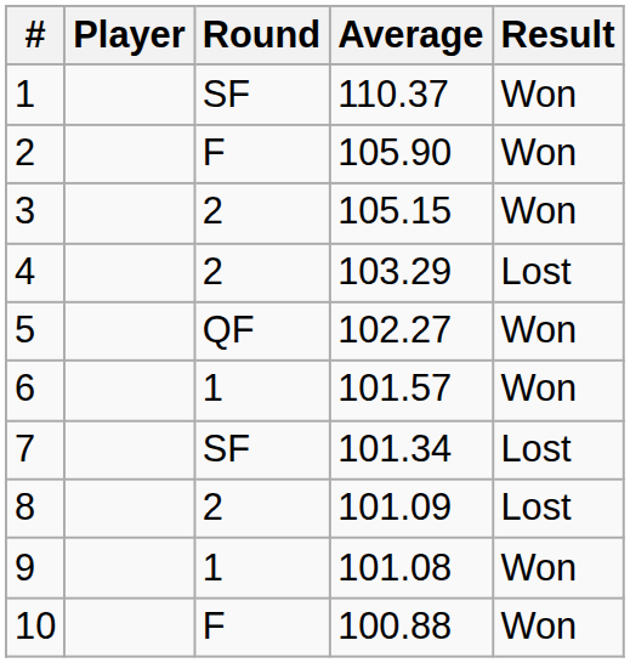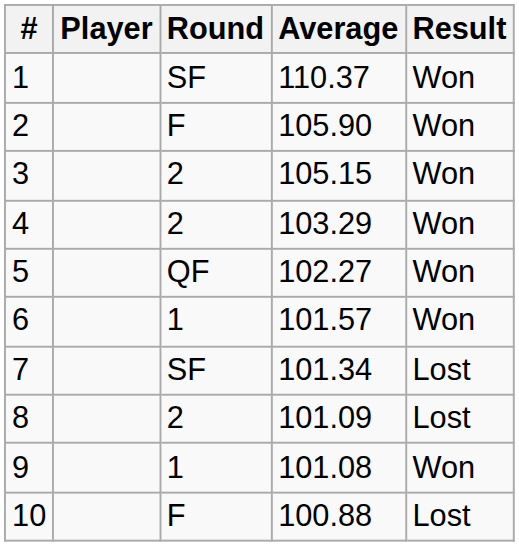 <table class ="wikitable sortable">
 <tr>
 <th>#</th>
 <th>Player</th>
 <th>Round</th>
 <th>Average</th>
 <th>Result</th>
 </tr>
 <tr>
 <td>1</td>
 <td></td>
 <td>SF</td>
 <td>110.37</td>
 <td>Won</td>
 </tr>
 <tr>
 <td>2</td>
 <td></td>
 <td>F</td>
 <td>105.90</td>
 <td>Won</td>
 </tr>
 <tr>
 <td>3</td>
 <td></td>
 <td>2</td>
 <td>105.15</td>
 <td>Won</td>
 </tr>
 <tr>
 <td>4</td>
 <td></td>
 <td>2</td>
 <td>103.29</td>
-<td>Lost</td>
+<td>Won</td>
 </tr>
 <tr>
 <td>5</td>
 <td></td>
 <td>QF</td>
 <td>102.27</td>
 <td>Won</td>
 </tr>
 <tr>
 <td>6</td>
 <td></td>
 <td>1</td>
 <td>101.57</td>
 <td>Won</td>
 </tr>
 <tr>
 <td>7</td>
 <td></td>
 <td>SF</td>
 <td>101.34</td>
 <td>Lost</td>
 </tr>
 <tr>
 <td>8</td>
 <td></td>
 <td>2</td>
 <td>101.09</td>
 <td>Lost</td>
 </tr>
 <tr>
 <td>9</td>
 <td></td>
 <td>1</td>
 <td>101.08</td>
 <td>Won</td>
 </tr>
 <tr>
 <td>10</td>
 <td></td>
 <td>F</td>
 <td>100.88</td>
-<td>Won</td>
+<td>Lost</td>
 </tr>
 </table>
